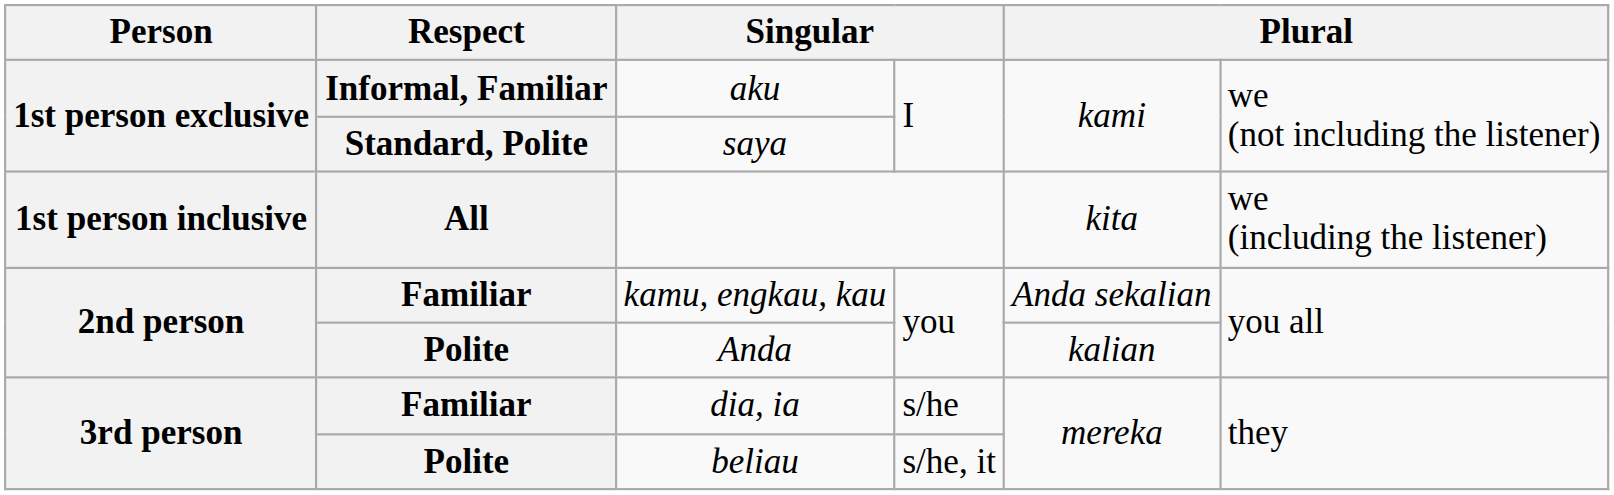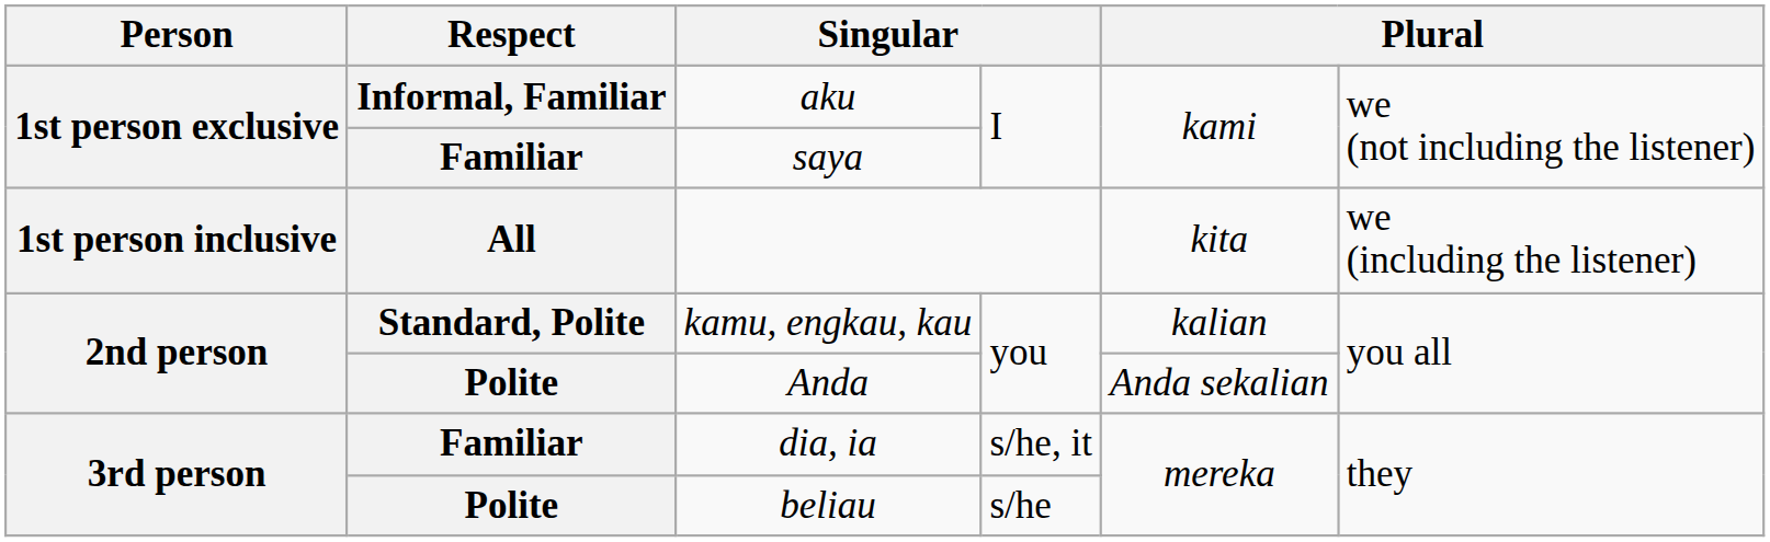 <table class="wikitable">
 <tr>
 <th>Person</th>
 <th>Respect</th>
 <th colspan="2">Singular</th>
 <th colspan="2">Plural</th>
 </tr>
 <tr>
 <th rowspan=2>1st person exclusive</th>
 <th>Informal, Familiar</th>
 <td align=center><em>aku</em></td>
 <td rowspan=2>I</td>
 <td rowspan="2" style="text-align:center;"><em>kami</em></td>
 <td rowspan=2>we<br>(not including the listener)</td>
 </tr>
 <tr>
-<th>Standard, Polite</th>
+<th>Familiar</th>
 <td style="text-align:center;"><em>saya</em></td>
 </tr>
 <tr>
 <th>1st person inclusive</th>
 <th>All</th>
 <td colspan=2></td>
 <td style="text-align:center;"><em>kita</em></td>
 <td>we<br>(including the listener)</td>
 </tr>
 <tr>
 <th rowspan=2>2nd person</th>
-<th>Familiar</th>
+<th>Standard, Polite</th>
 <td style="text-align:center;"><em>kamu, engkau, kau</em></td>
 <td rowspan="2">you</td>
-<td style="text-align:center;"><em>Anda sekalian</em></td>
+<td style="text-align:center;"><em>kalian</em></td>
 <td rowspan="2">you all</td>
 </tr>
 <tr>
 <th>Polite</th>
 <td style="text-align:center;"><em>Anda</em></td>
-<td style="text-align:center;"><em>kalian</em></td>
+<td style="text-align:center;"><em>Anda sekalian</em></td>
 </tr>
 <tr>
 <th rowspan="2">3rd person</th>
 <th>Familiar</th>
 <td align=center><em>dia, ia</em></td>
-<td>s/he</td>
+<td>s/he, it</td>
 <td rowspan="2" style="text-align:center;"><em>mereka</em></td>
 <td rowspan="2">they</td>
 </tr>
 <tr>
 <th>Polite</th>
 <td align=center><em>beliau</em></td>
-<td>s/he, it</td>
+<td>s/he</td>
 </tr>
 </table>
